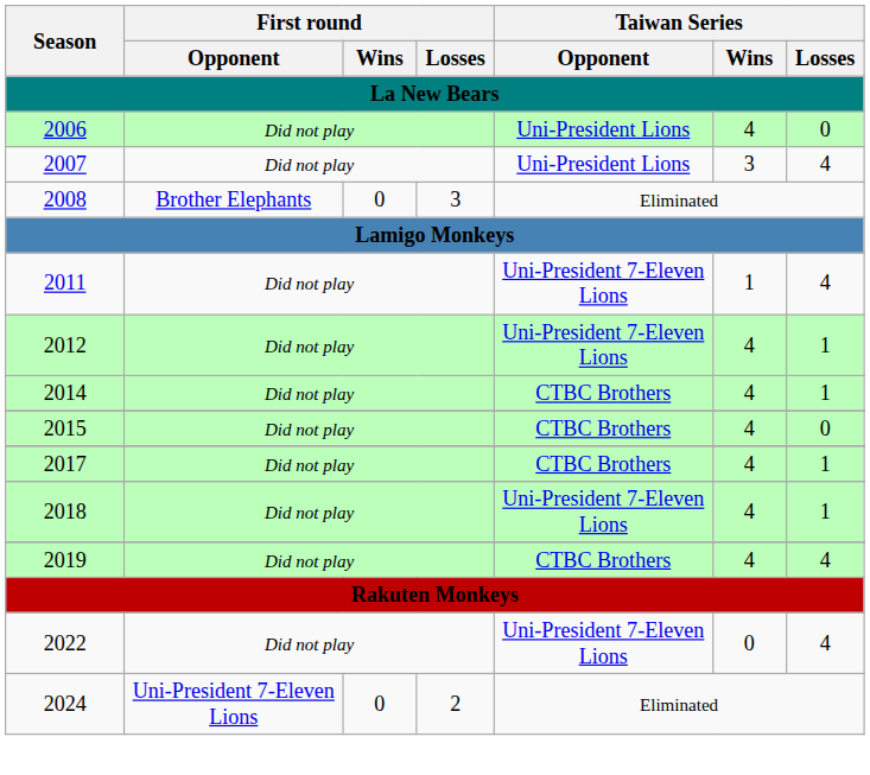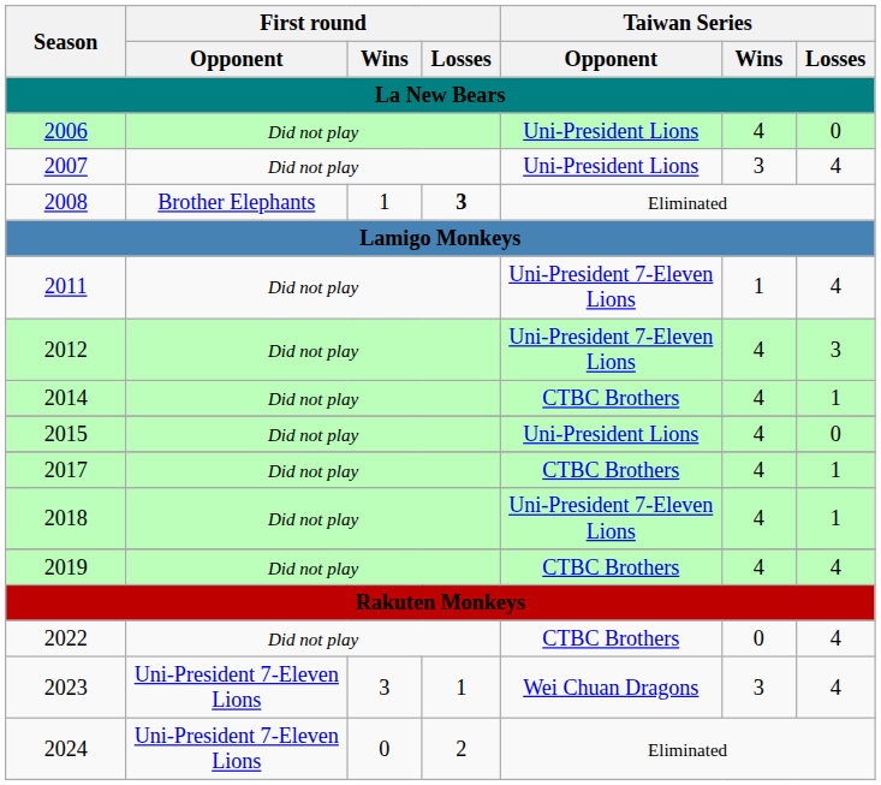 <table class = wikitable style = "text-align:center; font-size:95%">
 <tr>
 <th rowspan = "2" width = "90">Season</th>
 <th colspan = "3">First round</th>
 <th colspan = "3">Taiwan Series</th>
 </tr>
 <tr>
 <th width = "180">Opponent</th>
 <th width = "50">Wins</th>
 <th width = "50">Losses</th>
 <th width = "180">Opponent</th>
 <th width = "50">Wins</th>
 <th width = "50">Losses</th>
 </tr>
 <tr bgcolor = "008080">
 <td colspan=7 align="center"><span> <strong>La New Bears</strong> </span></td>
 </tr>
 <tr bgcolor = "bbffbb">
 <td><a href='#'>2006</a></td>
 <td colspan = "3"><small> <em>Did not play</em> </small></td>
 <td><a href='#'>Uni-President Lions</a></td>
 <td>4</td>
 <td>0</td>
 </tr>
 <tr bgcolor="">
 <td><a href='#'>2007</a></td>
 <td colspan = "3"><small> <em>Did not play</em> </small></td>
 <td><a href='#'>Uni-President Lions</a></td>
 <td>3</td>
 <td>4</td>
 </tr>
 <tr>
 <td><a href='#'>2008</a></td>
 <td><a href='#'>Brother Elephants</a></td>
-<td>0</td>
-<td>3</td>
+<td>1</td>
+<td><strong>3</strong></td>
 <td colspan = 3><small> Eliminated </small></td>
 </tr>
 <tr bgcolor = "4682B4">
 <td colspan = 7 align = "center"><span> <strong>Lamigo Monkeys</strong> </span></td>
 </tr>
 <tr>
 <td><a href='#'>2011</a></td>
 <td colspan = "3"><small> <em>Did not play</em> </small></td>
 <td><a href='#'>Uni-President 7-Eleven Lions</a></td>
 <td>1</td>
 <td>4</td>
 </tr>
 <tr bgcolor = "bbffbb">
 <td>2012</td>
 <td colspan = "3"><small> <em>Did not play</em> </small></td>
 <td><a href='#'>Uni-President 7-Eleven Lions</a></td>
 <td>4</td>
-<td>1</td>
+<td>3</td>
 </tr>
 <tr bgcolor = "bbffbb">
 <td>2014</td>
 <td colspan = "3"><small> <em>Did not play</em> </small></td>
 <td><a href='#'>CTBC Brothers</a></td>
 <td>4</td>
 <td>1</td>
 </tr>
 <tr>
 </tr>
 <tr bgcolor = "bbffbb">
 <td>2015</td>
 <td colspan = "3"><small> <em>Did not play</em> </small></td>
-<td><a href='#'>CTBC Brothers</a></td>
+<td><a href='#'>Uni-President Lions</a></td>
 <td>4</td>
 <td>0</td>
 </tr>
 <tr>
 </tr>
 <tr bgcolor = "bbffbb">
 <td>2017</td>
 <td colspan = "3"><small> <em>Did not play</em> </small></td>
 <td><a href='#'>CTBC Brothers</a></td>
 <td>4</td>
 <td>1</td>
 </tr>
 <tr>
 </tr>
 <tr bgcolor = "bbffbb">
 <td>2018</td>
 <td colspan = "3"><small> <em>Did not play</em> </small></td>
 <td><a href='#'>Uni-President 7-Eleven Lions</a></td>
 <td>4</td>
 <td>1</td>
 </tr>
 <tr>
 </tr>
 <tr bgcolor = "bbffbb">
 <td>2019</td>
 <td colspan = "3"><small> <em>Did not play</em> </small></td>
 <td><a href='#'>CTBC Brothers</a></td>
 <td>4</td>
 <td>4</td>
 </tr>
 <tr bgcolor = "bf0000">
 <td colspan = 7 align = "center"><span> <strong>Rakuten Monkeys</strong> </span></td>
 </tr>
 <tr>
 <td>2022</td>
 <td colspan = "3"><small> <em>Did not play</em> </small></td>
+<td><a href='#'>CTBC Brothers</a></td>
+<td>0</td>
+<td>4</td>
+</tr>
+<tr>
+<td>2023</td>
 <td><a href='#'>Uni-President 7-Eleven Lions</a></td>
-<td>0</td>
+<td>3</td>
+<td>1</td>
+<td><a href='#'>Wei Chuan Dragons</a></td>
+<td>3</td>
 <td>4</td>
 </tr>
 <tr>
 <td>2024</td>
 <td><a href='#'>Uni-President 7-Eleven Lions</a></td>
 <td>0</td>
 <td>2</td>
 <td colspan = 3><small> Eliminated </small></td>
 </tr>
 </table>
